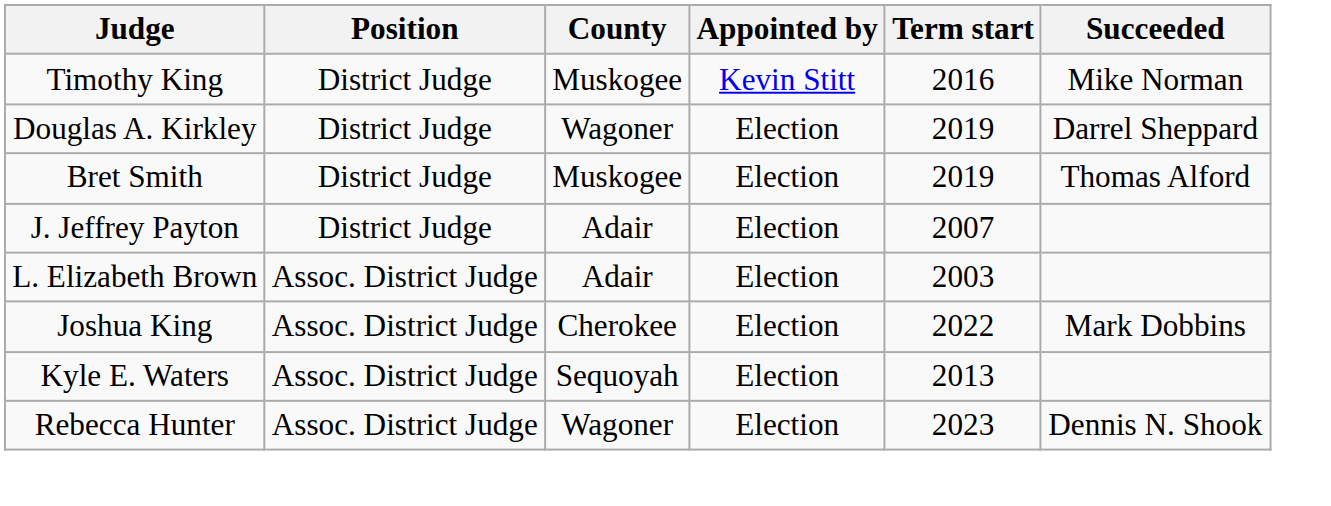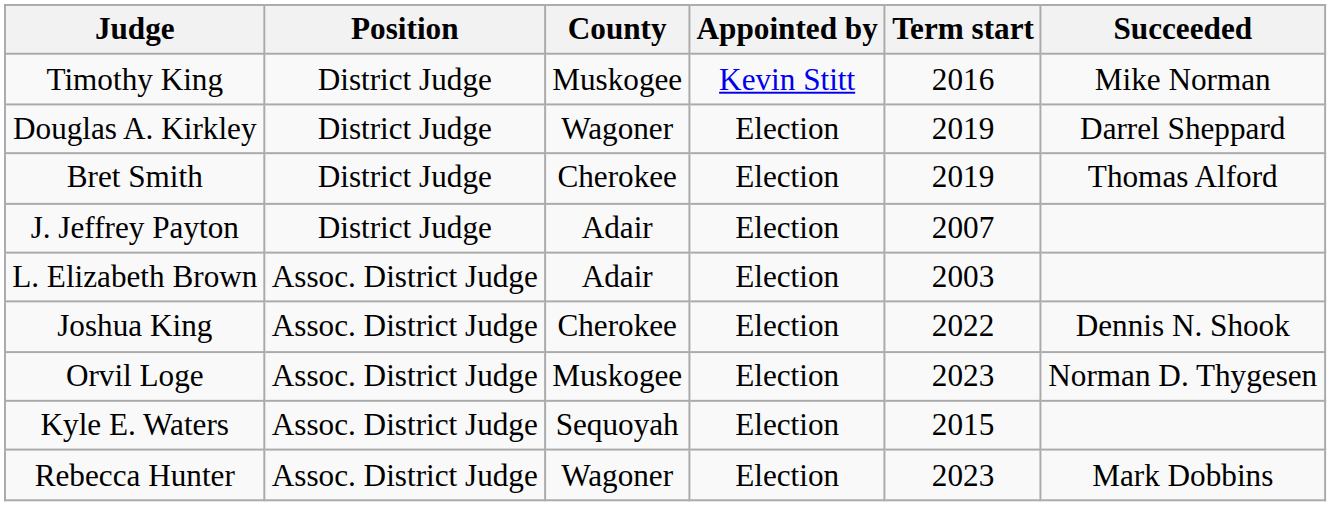 <table class="wikitable sortable" style="text-align:center">
 <tr>
 <th>Judge</th>
 <th>Position</th>
 <th>County</th>
 <th>Appointed by</th>
 <th>Term start</th>
 <th>Succeeded</th>
 </tr>
 <tr>
 <td>Timothy King</td>
 <td>District Judge</td>
 <td>Muskogee</td>
 <td><a href='#'>Kevin Stitt</a></td>
 <td>2016</td>
 <td>Mike Norman</td>
 </tr>
 <tr>
 <td>Douglas A. Kirkley</td>
 <td>District Judge</td>
 <td>Wagoner</td>
 <td>Election</td>
 <td>2019</td>
 <td>Darrel Sheppard</td>
 </tr>
 <tr>
 <td>Bret Smith</td>
 <td>District Judge</td>
-<td>Muskogee</td>
+<td>Cherokee</td>
 <td>Election</td>
 <td>2019</td>
 <td>Thomas Alford</td>
 </tr>
 <tr>
 <td>J. Jeffrey Payton</td>
 <td>District Judge</td>
 <td>Adair</td>
 <td>Election</td>
 <td>2007</td>
 <td></td>
 </tr>
 <tr>
 <td>L. Elizabeth Brown</td>
 <td>Assoc. District Judge</td>
 <td>Adair</td>
 <td>Election</td>
 <td>2003</td>
 <td></td>
 </tr>
 <tr>
 <td>Joshua King</td>
 <td>Assoc. District Judge</td>
 <td>Cherokee</td>
 <td>Election</td>
 <td>2022</td>
-<td>Mark Dobbins</td>
+<td>Dennis N. Shook</td>
+</tr>
+<tr>
+<td>Orvil Loge</td>
+<td>Assoc. District Judge</td>
+<td>Muskogee</td>
+<td>Election</td>
+<td>2023</td>
+<td>Norman D. Thygesen</td>
 </tr>
 <tr>
 <td>Kyle E. Waters</td>
 <td>Assoc. District Judge</td>
 <td>Sequoyah</td>
 <td>Election</td>
-<td>2013</td>
+<td>2015</td>
 <td></td>
 </tr>
 <tr>
 <td>Rebecca Hunter</td>
 <td>Assoc. District Judge</td>
 <td>Wagoner</td>
 <td>Election</td>
 <td>2023</td>
-<td>Dennis N. Shook</td>
+<td>Mark Dobbins</td>
 </tr>
 </table>
